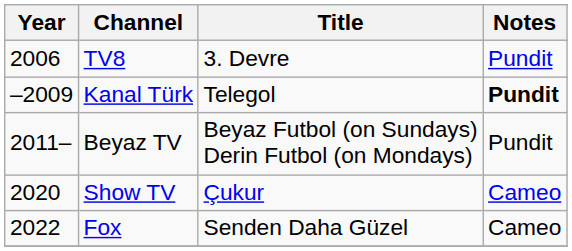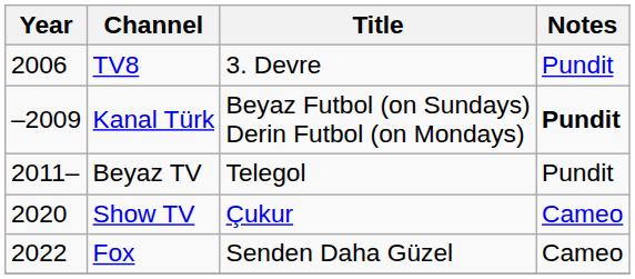 <table class="wikitable" style="margin:left;">
 <tr>
 <th>Year</th>
 <th>Channel</th>
 <th>Title</th>
 <th>Notes</th>
 </tr>
 <tr>
 <td>2006</td>
 <td><a href='#'>TV8</a></td>
 <td>3. Devre</td>
 <td><a href='#'>Pundit</a></td>
 </tr>
 <tr>
 <td>–2009</td>
 <td><a href='#'>Kanal Türk</a></td>
-<td>Telegol</td>
+<td>Beyaz Futbol (on Sundays) <br> Derin Futbol (on Mondays)</td>
 <td><strong>Pundit</strong></td>
 </tr>
 <tr>
 <td>2011–</td>
 <td>Beyaz TV</td>
-<td>Beyaz Futbol (on Sundays) <br> Derin Futbol (on Mondays)</td>
+<td>Telegol</td>
 <td>Pundit</td>
 </tr>
 <tr>
 <td>2020</td>
 <td><a href='#'>Show TV</a></td>
 <td><a href='#'>Çukur</a></td>
 <td><a href='#'>Cameo</a></td>
 </tr>
 <tr>
 <td>2022</td>
 <td><a href='#'>Fox</a></td>
 <td>Senden Daha Güzel</td>
 <td>Cameo</td>
 </tr>
 <tr>
 </tr>
 </table>
